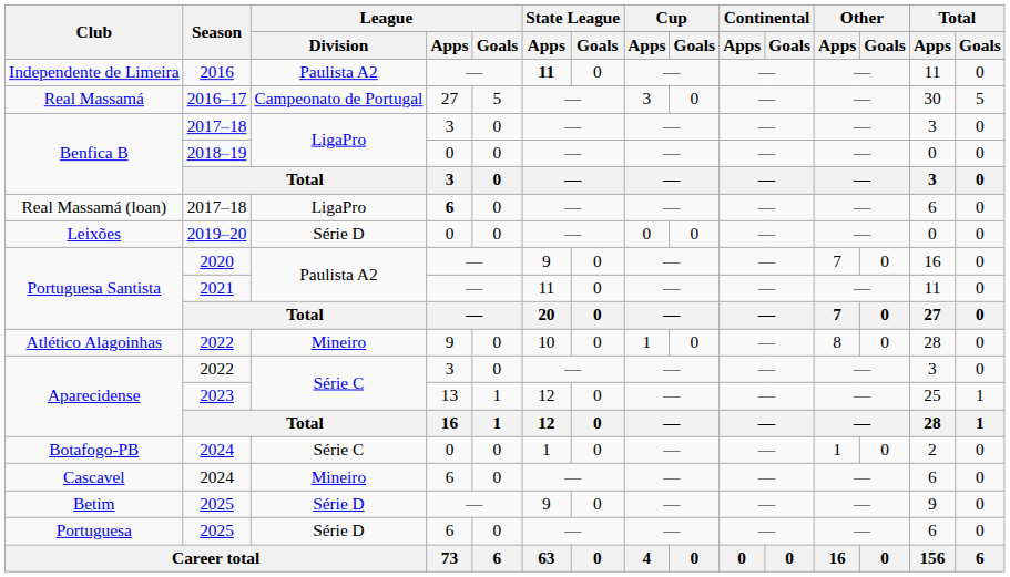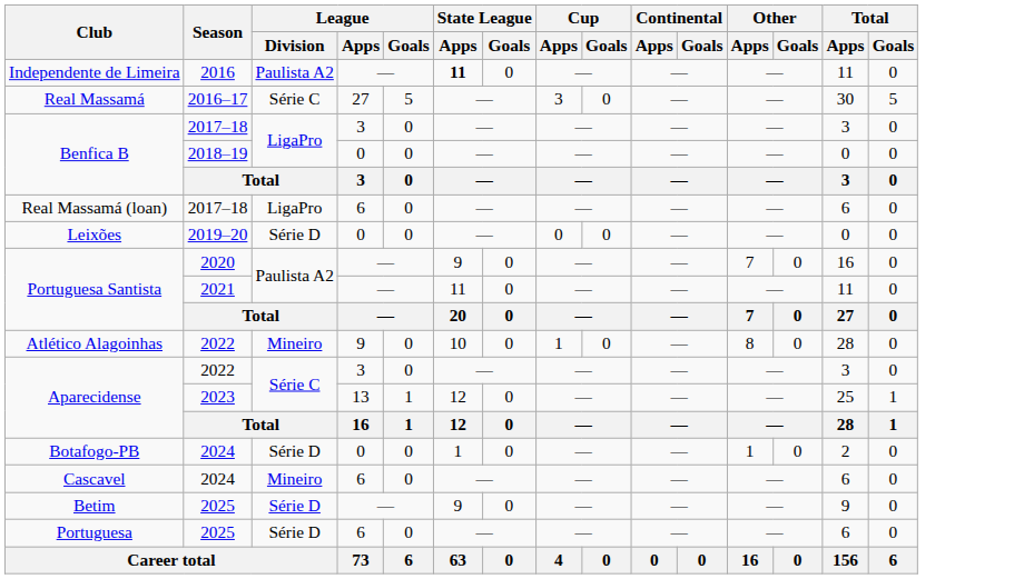 <table class="wikitable" style="text-align: center;">
 <tr>
 <th rowspan="2">Club</th>
 <th rowspan="2">Season</th>
 <th colspan="3">League</th>
 <th colspan="2">State League</th>
 <th colspan="2">Cup</th>
 <th colspan="2">Continental</th>
 <th colspan="2">Other</th>
 <th colspan="2">Total</th>
 </tr>
 <tr>
 <th>Division</th>
 <th>Apps</th>
 <th>Goals</th>
 <th>Apps</th>
 <th>Goals</th>
 <th>Apps</th>
 <th>Goals</th>
 <th>Apps</th>
 <th>Goals</th>
 <th>Apps</th>
 <th>Goals</th>
 <th>Apps</th>
 <th>Goals</th>
 </tr>
 <tr>
 <td valign="center"><a href='#'>Independente de Limeira</a></td>
 <td><a href='#'>2016</a></td>
 <td><a href='#'>Paulista A2</a></td>
 <td colspan="2">—</td>
 <td><strong>11</strong></td>
 <td>0</td>
 <td colspan="2">—</td>
 <td colspan="2">—</td>
 <td colspan="2">—</td>
 <td>11</td>
 <td>0</td>
 </tr>
 <tr>
 <td valign="center"><a href='#'>Real Massamá</a></td>
 <td><a href='#'>2016–17</a></td>
-<td><a href='#'>Campeonato de Portugal</a></td>
+<td>Série C</td>
 <td>27</td>
 <td>5</td>
 <td colspan="2">—</td>
 <td>3</td>
 <td>0</td>
 <td colspan="2">—</td>
 <td colspan="2">—</td>
 <td>30</td>
 <td>5</td>
 </tr>
 <tr>
 <td rowspan="3" valign="center"><a href='#'>Benfica B</a></td>
 <td><a href='#'>2017–18</a></td>
 <td rowspan="2"><a href='#'>LigaPro</a></td>
 <td>3</td>
 <td>0</td>
 <td colspan="2">—</td>
 <td colspan="2">—</td>
 <td colspan="2">—</td>
 <td colspan="2">—</td>
 <td>3</td>
 <td>0</td>
 </tr>
 <tr>
 <td><a href='#'>2018–19</a></td>
 <td>0</td>
 <td>0</td>
 <td colspan="2">—</td>
 <td colspan="2">—</td>
 <td colspan="2">—</td>
 <td colspan="2">—</td>
 <td>0</td>
 <td>0</td>
 </tr>
 <tr>
 <th colspan="2">Total</th>
 <th>3</th>
 <th>0</th>
 <th colspan="2">—</th>
 <th colspan="2">—</th>
 <th colspan="2">—</th>
 <th colspan="2">—</th>
 <th>3</th>
 <th>0</th>
 </tr>
 <tr>
 <td valign="center">Real Massamá (loan)</td>
 <td>2017–18</td>
 <td>LigaPro</td>
-<td><strong>6</strong></td>
+<td>6</td>
 <td>0</td>
 <td colspan="2">—</td>
 <td colspan="2">—</td>
 <td colspan="2">—</td>
 <td colspan="2">—</td>
 <td>6</td>
 <td>0</td>
 </tr>
 <tr>
 <td><a href='#'>Leixões</a></td>
 <td><a href='#'>2019–20</a></td>
 <td>Série D</td>
 <td>0</td>
 <td>0</td>
 <td colspan="2">—</td>
 <td>0</td>
 <td>0</td>
 <td colspan="2">—</td>
 <td colspan="2">—</td>
 <td>0</td>
 <td>0</td>
 </tr>
 <tr>
 <td rowspan="3" valign="center"><a href='#'>Portuguesa Santista</a></td>
 <td><a href='#'>2020</a></td>
 <td rowspan="2">Paulista A2</td>
 <td colspan="2">—</td>
 <td>9</td>
 <td>0</td>
 <td colspan="2">—</td>
 <td colspan="2">—</td>
 <td>7</td>
 <td>0</td>
 <td>16</td>
 <td>0</td>
 </tr>
 <tr>
 <td><a href='#'>2021</a></td>
 <td colspan="2">—</td>
 <td>11</td>
 <td>0</td>
 <td colspan="2">—</td>
 <td colspan="2">—</td>
 <td colspan="2">—</td>
 <td>11</td>
 <td>0</td>
 </tr>
 <tr>
 <th colspan="2">Total</th>
 <th colspan="2">—</th>
 <th>20</th>
 <th>0</th>
 <th colspan="2">—</th>
 <th colspan="2">—</th>
 <th>7</th>
 <th>0</th>
 <th>27</th>
 <th>0</th>
 </tr>
 <tr>
 <td valign="center"><a href='#'>Atlético Alagoinhas</a></td>
 <td><a href='#'>2022</a></td>
 <td><a href='#'>Mineiro</a></td>
 <td>9</td>
 <td>0</td>
 <td>10</td>
 <td>0</td>
 <td>1</td>
 <td>0</td>
 <td colspan="2">—</td>
 <td>8</td>
 <td>0</td>
 <td>28</td>
 <td>0</td>
 </tr>
 <tr>
 <td rowspan="3" valign="center"><a href='#'>Aparecidense</a></td>
 <td>2022</td>
 <td rowspan="2"><a href='#'>Série C</a></td>
 <td>3</td>
 <td>0</td>
 <td colspan="2">—</td>
 <td colspan="2">—</td>
 <td colspan="2">—</td>
 <td colspan="2">—</td>
 <td>3</td>
 <td>0</td>
 </tr>
 <tr>
 <td><a href='#'>2023</a></td>
 <td>13</td>
 <td>1</td>
 <td>12</td>
 <td>0</td>
 <td colspan="2">—</td>
 <td colspan="2">—</td>
 <td colspan="2">—</td>
 <td>25</td>
 <td>1</td>
 </tr>
 <tr>
 <th colspan="2">Total</th>
 <th>16</th>
 <th>1</th>
 <th>12</th>
 <th>0</th>
 <th colspan="2">—</th>
 <th colspan="2">—</th>
 <th colspan="2">—</th>
 <th>28</th>
 <th>1</th>
 </tr>
 <tr>
 <td valign="center"><a href='#'>Botafogo-PB</a></td>
 <td><a href='#'>2024</a></td>
-<td>Série C</td>
+<td>Série D</td>
 <td>0</td>
 <td>0</td>
 <td>1</td>
 <td>0</td>
 <td colspan="2">—</td>
 <td colspan="2">—</td>
 <td>1</td>
 <td>0</td>
 <td>2</td>
 <td>0</td>
 </tr>
 <tr>
 <td valign="center"><a href='#'>Cascavel</a></td>
 <td>2024</td>
 <td><a href='#'>Mineiro</a></td>
 <td>6</td>
 <td>0</td>
 <td colspan="2">—</td>
 <td colspan="2">—</td>
 <td colspan="2">—</td>
 <td colspan="2">—</td>
 <td>6</td>
 <td>0</td>
 </tr>
 <tr>
 <td valign="center"><a href='#'>Betim</a></td>
 <td><a href='#'>2025</a></td>
 <td><a href='#'>Série D</a></td>
 <td colspan="2">—</td>
 <td>9</td>
 <td>0</td>
 <td colspan="2">—</td>
 <td colspan="2">—</td>
 <td colspan="2">—</td>
 <td>9</td>
 <td>0</td>
 </tr>
 <tr>
 <td valign="center"><a href='#'>Portuguesa</a></td>
 <td><a href='#'>2025</a></td>
 <td>Série D</td>
 <td>6</td>
 <td>0</td>
 <td colspan="2">—</td>
 <td colspan="2">—</td>
 <td colspan="2">—</td>
 <td colspan="2">—</td>
 <td>6</td>
 <td>0</td>
 </tr>
 <tr>
 <th colspan="3"><strong>Career total</strong></th>
 <th>73</th>
 <th>6</th>
 <th>63</th>
 <th>0</th>
 <th>4</th>
 <th>0</th>
 <th>0</th>
 <th>0</th>
 <th>16</th>
 <th>0</th>
 <th>156</th>
 <th>6</th>
 </tr>
 </table>
